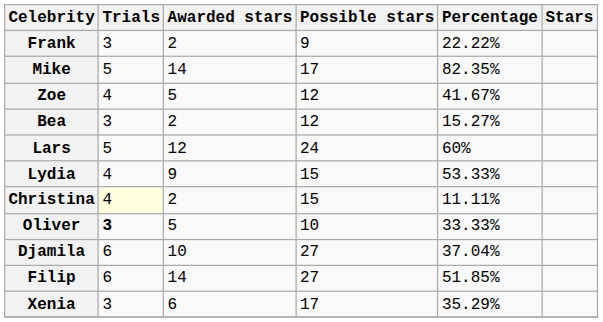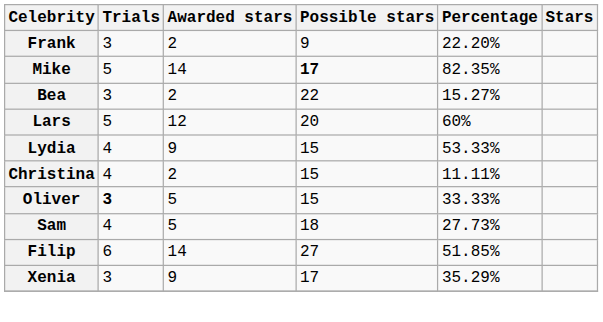 <table class="wikitable sortable center">
 <tr>
 <th>Celebrity</th>
 <th>Trials</th>
 <th>Awarded stars</th>
 <th>Possible stars</th>
 <th>Percentage</th>
 <th>Stars</th>
 </tr>
 <tr>
 <th>Frank</th>
 <td>3</td>
 <td>2</td>
 <td>9</td>
-<td>22.22%</td>
+<td>22.20%</td>
 <td></td>
 </tr>
 <tr>
 <th>Mike</th>
 <td>5</td>
 <td>14</td>
-<td>17</td>
+<td><strong>17</strong></td>
 <td>82.35%</td>
-<td></td>
-</tr>
-<tr>
-<th>Zoe</th>
-<td>4</td>
-<td>5</td>
-<td>12</td>
-<td>41.67%</td>
 <td></td>
 </tr>
 <tr>
 <th>Bea</th>
 <td>3</td>
 <td>2</td>
-<td>12</td>
+<td>22</td>
 <td>15.27%</td>
 <td></td>
 </tr>
 <tr>
 <th>Lars</th>
 <td>5</td>
 <td>12</td>
-<td>24</td>
+<td>20</td>
 <td>60%</td>
 <td></td>
 </tr>
 <tr>
 <th>Lydia</th>
 <td>4</td>
 <td>9</td>
 <td>15</td>
 <td>53.33%</td>
 <td></td>
 </tr>
 <tr>
 <th>Christina</th>
-<td style="background: lightyellow;">4</td>
+<td>4</td>
 <td>2</td>
 <td>15</td>
 <td>11.11%</td>
 <td></td>
 </tr>
 <tr>
 <th>Oliver</th>
 <td><strong>3</strong></td>
 <td>5</td>
-<td>10</td>
+<td>15</td>
 <td>33.33%</td>
 <td></td>
 </tr>
 <tr>
-<th>Djamila</th>
-<td>6</td>
-<td>10</td>
-<td>27</td>
-<td>37.04%</td>
+<th>Sam</th>
+<td>4</td>
+<td>5</td>
+<td>18</td>
+<td>27.73%</td>
 <td></td>
 </tr>
 <tr>
 <th>Filip</th>
 <td>6</td>
 <td>14</td>
 <td>27</td>
 <td>51.85%</td>
 <td></td>
 </tr>
 <tr>
 <th>Xenia</th>
 <td>3</td>
-<td>6</td>
+<td>9</td>
 <td>17</td>
 <td>35.29%</td>
 <td></td>
 </tr>
 <tr>
 </tr>
 </table>
